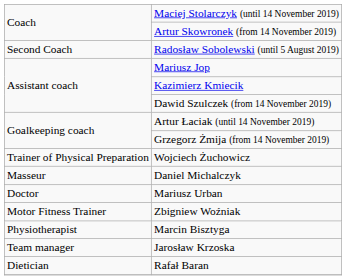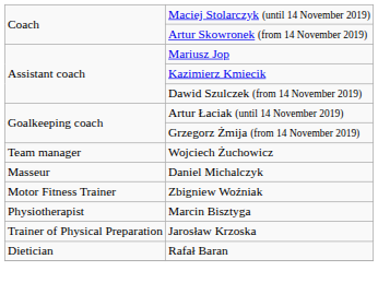 <table class="wikitable">
 <tr>
 <td rowspan="2">Coach</td>
 <td> <a href='#'>Maciej Stolarczyk</a> <small>(until 14 November 2019)</small></td>
 </tr>
 <tr>
 <td> <a href='#'>Artur Skowronek</a> <small>(from 14 November 2019)</small></td>
-</tr>
-<tr>
-<td>Second Coach</td>
-<td> <a href='#'>Radosław Sobolewski</a> <small>(until 5 August 2019)</small></td>
 </tr>
 <tr>
 <td rowspan="3">Assistant coach</td>
 <td> <a href='#'>Mariusz Jop</a></td>
 </tr>
 <tr>
 <td> <a href='#'>Kazimierz Kmiecik</a></td>
 </tr>
 <tr>
 <td> Dawid Szulczek <small>(from 14 November 2019)</small></td>
 </tr>
 <tr>
 <td rowspan="2">Goalkeeping coach</td>
 <td> Artur Łaciak <small>(until 14 November 2019)</small></td>
 </tr>
 <tr>
 <td> Grzegorz Żmija <small>(from 14 November 2019)</small></td>
 </tr>
 <tr>
-<td>Trainer of Physical Preparation</td>
+<td>Team manager</td>
 <td> Wojciech Żuchowicz</td>
 </tr>
 <tr>
 <td>Masseur</td>
 <td> Daniel Michalczyk</td>
-</tr>
-<tr>
-<td>Doctor</td>
-<td> Mariusz Urban</td>
 </tr>
 <tr>
 <td>Motor Fitness Trainer</td>
 <td> Zbigniew Woźniak</td>
 </tr>
 <tr>
 <td>Physiotherapist</td>
 <td> Marcin Bisztyga</td>
 </tr>
 <tr>
-<td>Team manager</td>
+<td>Trainer of Physical Preparation</td>
 <td> Jarosław Krzoska</td>
 </tr>
 <tr>
 <td>Dietician</td>
 <td> Rafał Baran</td>
 </tr>
 <tr>
 </tr>
 </table>
